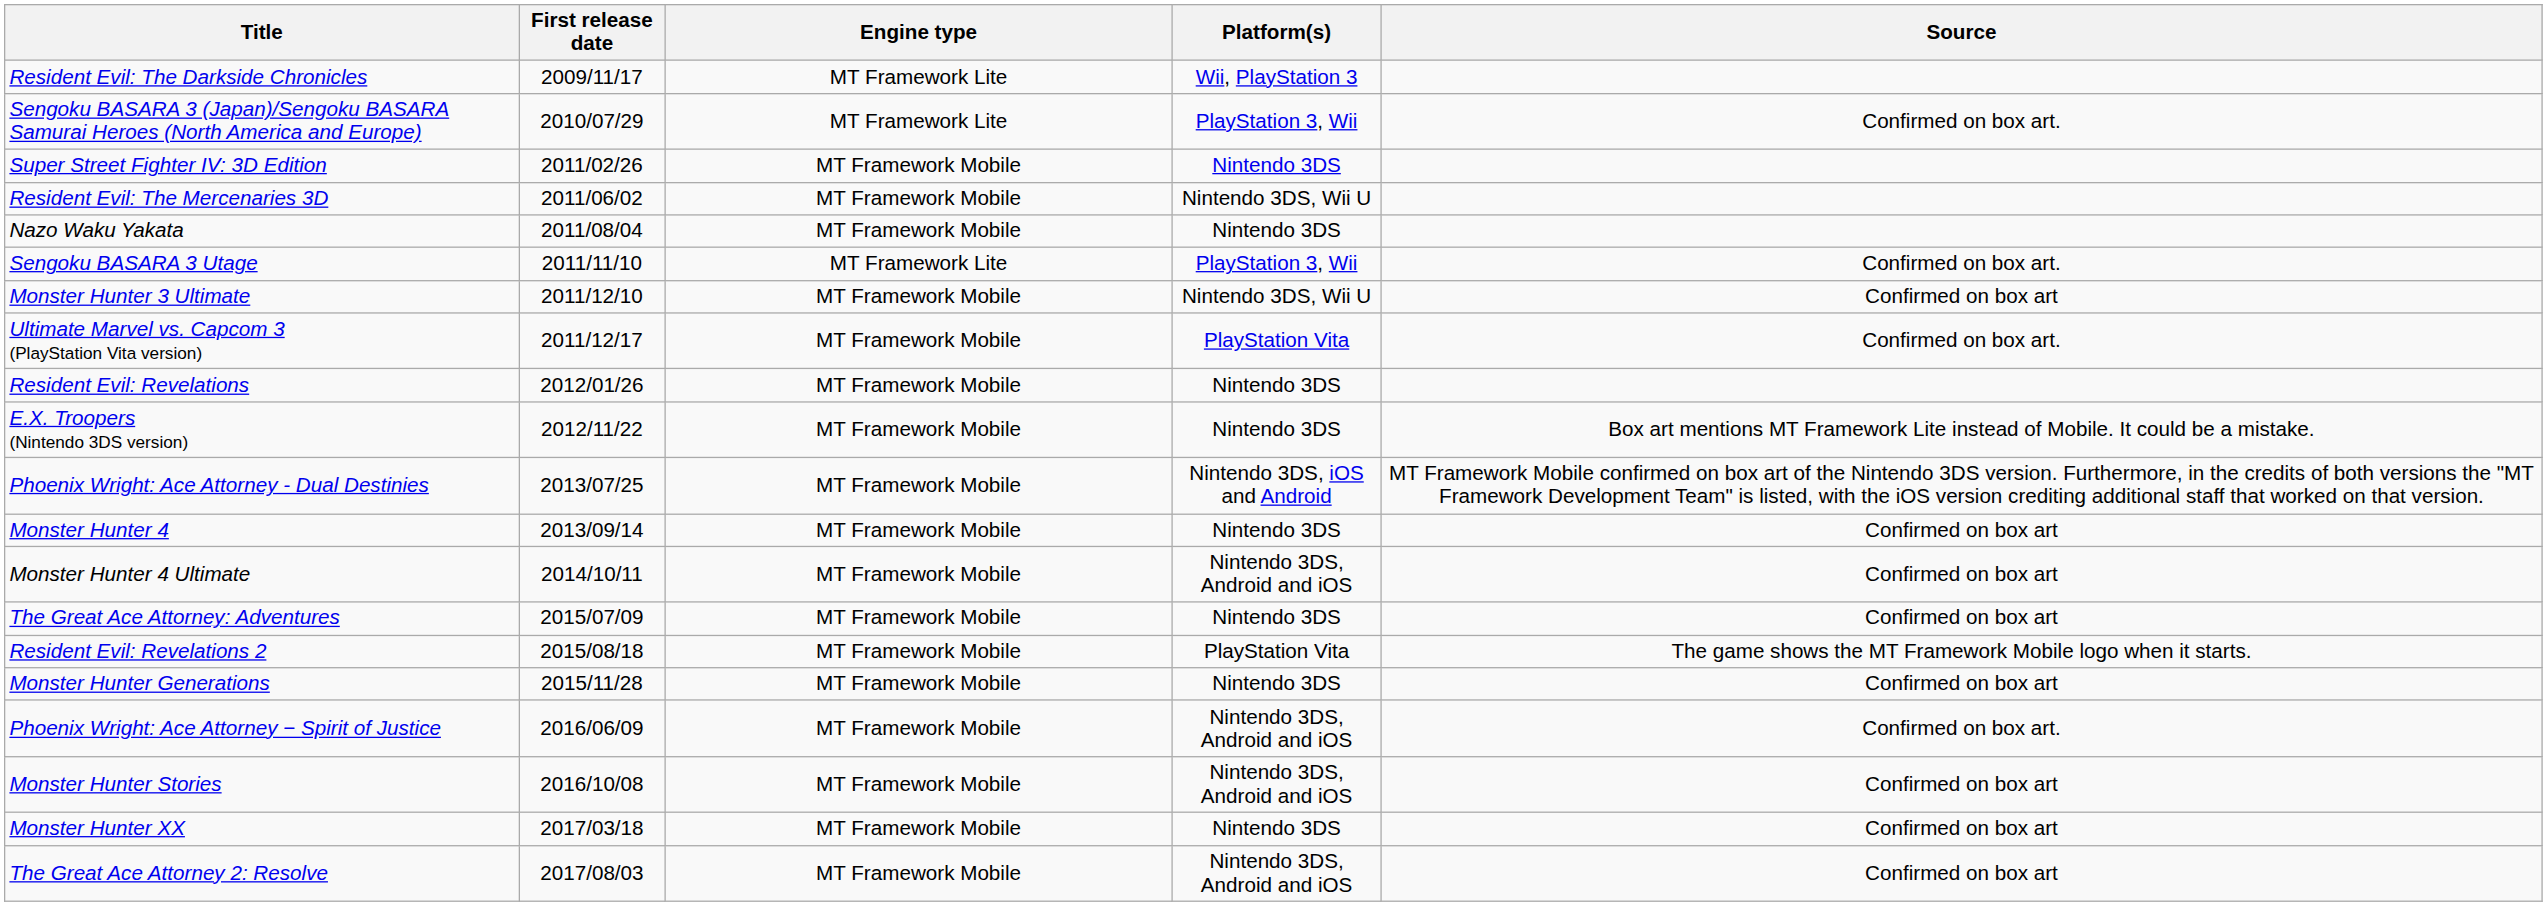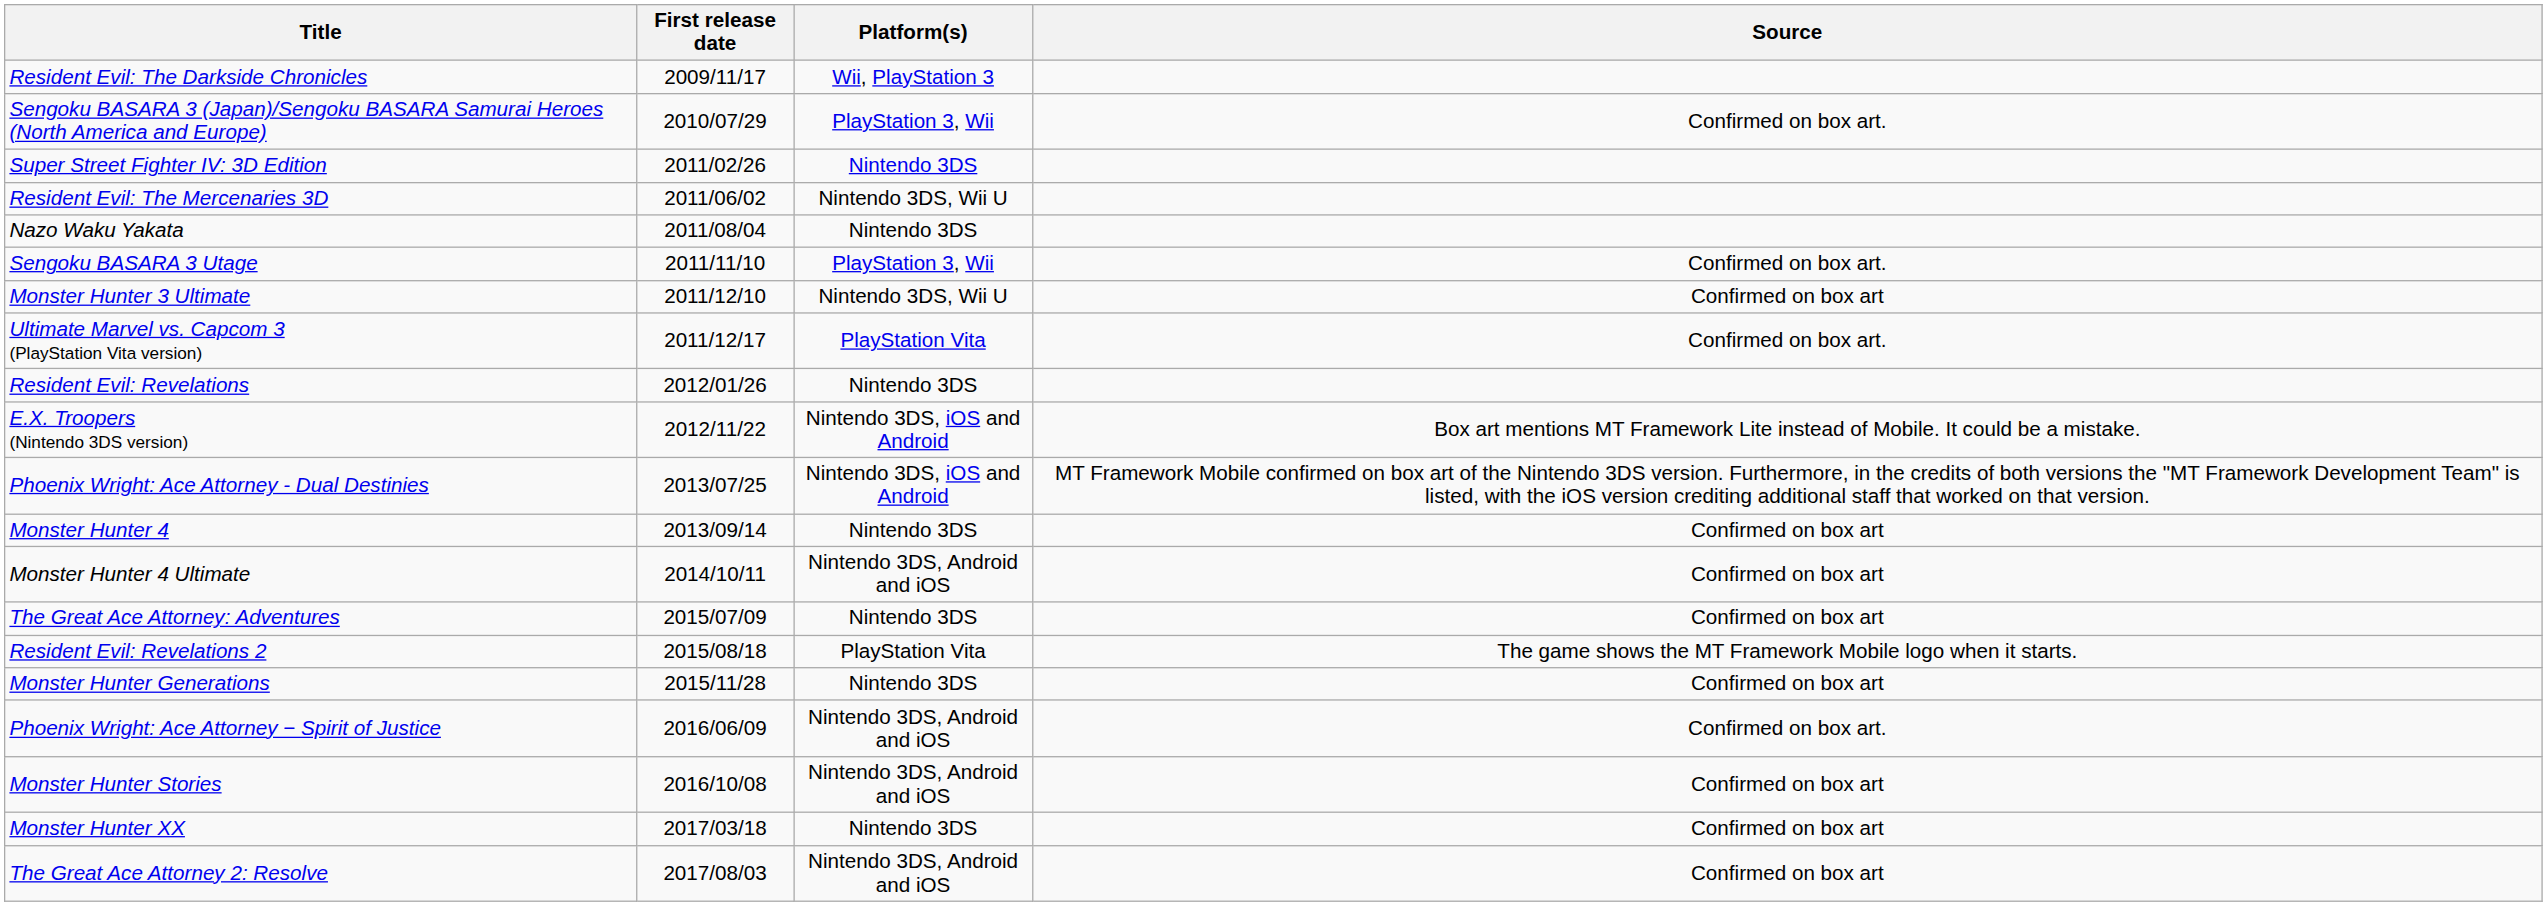 <table class="wikitable sortable">
 <tr>
 <th>Title</th>
 <th>First release date</th>
-<th width=20%>Engine type</th>
 <th>Platform(s)</th>
 <th>Source</th>
 </tr>
 <tr>
 <td><em><a href='#'>Resident Evil: The Darkside Chronicles</a></em></td>
 <td align="center">2009/11/17</td>
-<td align="center">MT Framework Lite</td>
 <td align="center"><a href='#'>Wii</a>, <a href='#'>PlayStation 3</a></td>
 <td align="center"></td>
 </tr>
 <tr>
 <td><em><a href='#'>Sengoku BASARA 3 (Japan)/Sengoku BASARA Samurai Heroes (North America and Europe)</a></em></td>
 <td align="center">2010/07/29</td>
-<td align="center">MT Framework Lite</td>
 <td align="center"><a href='#'>PlayStation 3</a>, <a href='#'>Wii</a></td>
 <td align="center">Confirmed on box art.</td>
 </tr>
 <tr>
 <td><em><a href='#'>Super Street Fighter IV: 3D Edition</a></em></td>
 <td align="center">2011/02/26</td>
-<td align="center">MT Framework Mobile</td>
 <td align="center"><a href='#'>Nintendo 3DS</a></td>
 <td align="center"></td>
 </tr>
 <tr>
 <td><em><a href='#'>Resident Evil: The Mercenaries 3D</a></em></td>
 <td align="center">2011/06/02</td>
-<td align="center">MT Framework Mobile</td>
 <td align="center">Nintendo 3DS, Wii U</td>
 <td align="center"></td>
 </tr>
 <tr>
 <td><em>Nazo Waku Yakata</em></td>
 <td align="center">2011/08/04</td>
-<td align="center">MT Framework Mobile</td>
 <td align="center">Nintendo 3DS</td>
 <td align="center"></td>
 </tr>
 <tr>
 <td><em><a href='#'>Sengoku BASARA 3 Utage</a></em></td>
 <td align="center">2011/11/10</td>
-<td align="center">MT Framework Lite</td>
 <td align="center"><a href='#'>PlayStation 3</a>, <a href='#'>Wii</a></td>
 <td align="center">Confirmed on box art.</td>
 </tr>
 <tr>
 <td><em><a href='#'>Monster Hunter 3 Ultimate</a></em></td>
 <td align="center">2011/12/10</td>
-<td align="center">MT Framework Mobile</td>
 <td align="center">Nintendo 3DS, Wii U</td>
 <td align="center">Confirmed on box art</td>
 </tr>
 <tr>
 <td><em><a href='#'>Ultimate Marvel vs. Capcom 3</a></em><br><small>(PlayStation Vita version)</small></td>
 <td align="center">2011/12/17</td>
-<td align="center">MT Framework Mobile</td>
 <td align="center"><a href='#'>PlayStation Vita</a></td>
 <td align="center">Confirmed on box art.</td>
 </tr>
 <tr>
 <td><em><a href='#'>Resident Evil: Revelations</a></em></td>
 <td align="center">2012/01/26</td>
-<td align="center">MT Framework Mobile</td>
 <td align="center">Nintendo 3DS</td>
 <td align="center"></td>
 </tr>
 <tr>
 <td><em><a href='#'>E.X. Troopers</a></em><br> <small>(Nintendo 3DS version)</small></td>
 <td align="center">2012/11/22</td>
-<td align="center">MT Framework Mobile</td>
-<td align="center">Nintendo 3DS</td>
+<td align="center">Nintendo 3DS, <a href='#'>iOS</a> and <a href='#'>Android</a></td>
 <td align="center">Box art mentions MT Framework Lite instead of Mobile. It could be a mistake.</td>
 </tr>
 <tr>
 <td><em><a href='#'>Phoenix Wright: Ace Attorney - Dual Destinies</a></em></td>
 <td align="center">2013/07/25</td>
-<td align="center">MT Framework Mobile</td>
 <td align="center">Nintendo 3DS, <a href='#'>iOS</a> and <a href='#'>Android</a></td>
 <td align="center">MT Framework Mobile confirmed on box art of the Nintendo 3DS version. Furthermore, in the credits of both versions the "MT Framework Development Team" is listed, with the iOS version crediting additional staff that worked on that version.</td>
 </tr>
 <tr>
 <td><em><a href='#'>Monster Hunter 4</a></em></td>
 <td align="center">2013/09/14</td>
-<td align="center">MT Framework Mobile</td>
 <td align="center">Nintendo 3DS</td>
 <td align="center">Confirmed on box art</td>
 </tr>
 <tr>
 <td><em>Monster Hunter 4 Ultimate</em></td>
 <td align="center">2014/10/11</td>
-<td align="center">MT Framework Mobile</td>
 <td align="center">Nintendo 3DS, Android and iOS</td>
 <td align="center">Confirmed on box art</td>
 </tr>
 <tr>
 <td><em><a href='#'>The Great Ace Attorney: Adventures</a></em></td>
 <td align="center">2015/07/09</td>
-<td align="center">MT Framework Mobile</td>
 <td align="center">Nintendo 3DS</td>
 <td align="center">Confirmed on box art</td>
 </tr>
 <tr>
 <td><em><a href='#'>Resident Evil: Revelations 2</a></em></td>
 <td align="center">2015/08/18</td>
-<td align="center">MT Framework Mobile</td>
 <td align="center">PlayStation Vita</td>
 <td align="center">The game shows the MT Framework Mobile logo when it starts.</td>
 </tr>
 <tr>
 <td><em><a href='#'>Monster Hunter Generations</a></em></td>
 <td align="center">2015/11/28</td>
-<td align="center">MT Framework Mobile</td>
 <td align="center">Nintendo 3DS</td>
 <td align="center">Confirmed on box art</td>
 </tr>
 <tr>
 <td><em><a href='#'>Phoenix Wright: Ace Attorney − Spirit of Justice</a></em></td>
 <td align="center">2016/06/09</td>
-<td align="center">MT Framework Mobile</td>
 <td align="center">Nintendo 3DS, Android and iOS</td>
 <td align="center">Confirmed on box art.</td>
 </tr>
 <tr>
 <td><em><a href='#'>Monster Hunter Stories</a></em></td>
 <td align="center">2016/10/08</td>
-<td align="center">MT Framework Mobile</td>
 <td align="center">Nintendo 3DS, Android and iOS</td>
 <td align="center">Confirmed on box art</td>
 </tr>
 <tr>
 <td><em><a href='#'>Monster Hunter XX</a></em></td>
 <td align="center">2017/03/18</td>
-<td align="center">MT Framework Mobile</td>
 <td align="center">Nintendo 3DS</td>
 <td align="center">Confirmed on box art</td>
 </tr>
 <tr>
 <td><em><a href='#'>The Great Ace Attorney 2: Resolve</a></em></td>
 <td align="center">2017/08/03</td>
-<td align="center">MT Framework Mobile</td>
 <td align="center">Nintendo 3DS, Android and iOS</td>
 <td align="center">Confirmed on box art</td>
 </tr>
 </table>
